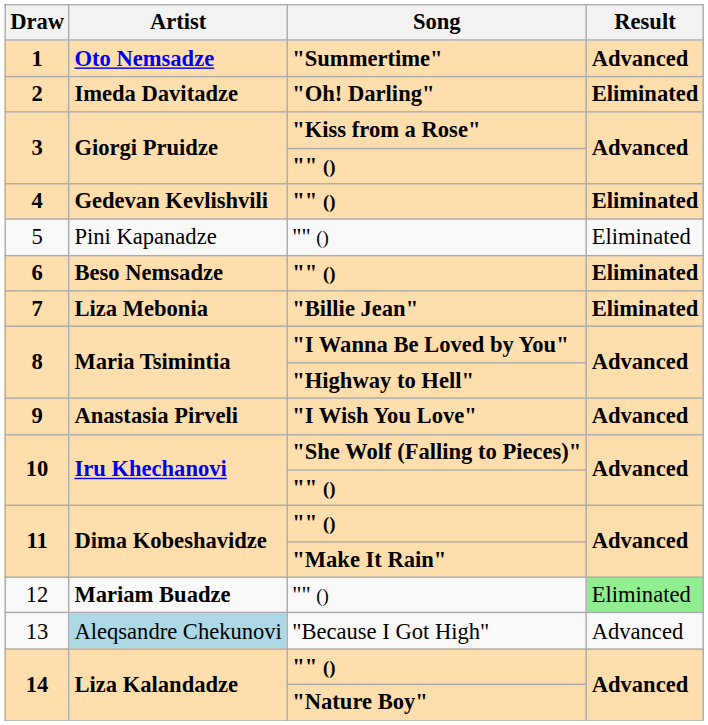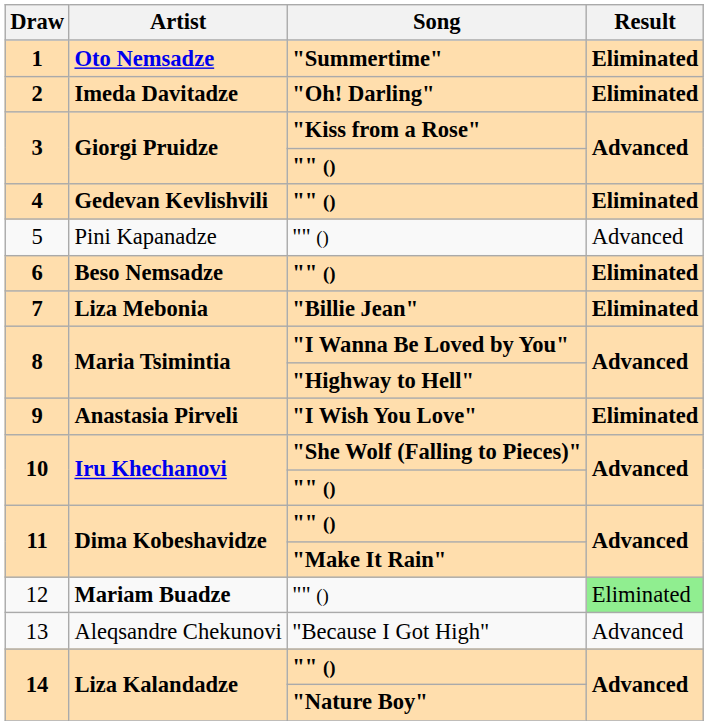 <table class="sortable wikitable" style="margin: 1em auto 1em auto; text-align:center">
 <tr>
 <th>Draw</th>
 <th>Artist</th>
 <th>Song</th>
 <th>Result</th>
 </tr>
 <tr style="font-weight:bold; background:navajowhite;">
 <td>1</td>
 <td align="left"><a href='#'>Oto Nemsadze</a></td>
 <td align="left">"Summertime"</td>
-<td align="left">Advanced</td>
+<td align="left">Eliminated</td>
 </tr>
 <tr style="font-weight:bold; background:navajowhite;">
 <td>2</td>
 <td align="left">Imeda Davitadze</td>
 <td align="left">"Oh! Darling"</td>
 <td align="left">Eliminated</td>
 </tr>
 <tr style="font-weight:bold; background:navajowhite;">
 <td rowspan="2">3</td>
 <td rowspan="2" align="left">Giorgi Pruidze</td>
 <td align="left">"Kiss from a Rose"</td>
 <td rowspan="2" align="left">Advanced</td>
 </tr>
 <tr style="font-weight:bold; background:navajowhite;">
 <td align="left">"" <small>()</small></td>
 </tr>
 <tr style="font-weight:bold; background:navajowhite;">
 <td>4</td>
 <td align="left">Gedevan Kevlishvili</td>
 <td align="left">"" <small>()</small></td>
 <td align="left">Eliminated</td>
 </tr>
 <tr>
 <td>5</td>
 <td align="left">Pini Kapanadze</td>
 <td align="left">"" <small>()</small></td>
-<td align="left">Eliminated</td>
+<td align="left">Advanced</td>
 </tr>
 <tr style="font-weight:bold; background:navajowhite;">
 <td>6</td>
 <td align="left">Beso Nemsadze</td>
 <td align="left">"" <small>()</small></td>
 <td align="left">Eliminated</td>
 </tr>
 <tr style="font-weight:bold; background:navajowhite;">
 <td>7</td>
 <td align="left">Liza Mebonia</td>
 <td align="left">"Billie Jean"</td>
 <td align="left">Eliminated</td>
 </tr>
 <tr style="font-weight:bold; background:navajowhite;">
 <td rowspan="2">8</td>
 <td rowspan="2" align="left">Maria Tsimintia</td>
 <td align="left">"I Wanna Be Loved by You"</td>
 <td rowspan="2" align="left">Advanced</td>
 </tr>
 <tr style="font-weight:bold; background:navajowhite;">
 <td align="left">"Highway to Hell"</td>
 </tr>
 <tr style="font-weight:bold; background:navajowhite;">
 <td>9</td>
 <td align="left">Anastasia Pirveli</td>
 <td align="left">"I Wish You Love"</td>
-<td align="left">Advanced</td>
+<td align="left">Eliminated</td>
 </tr>
 <tr style="font-weight:bold; background:navajowhite;">
 <td rowspan="2">10</td>
 <td rowspan="2" align="left"><a href='#'>Iru Khechanovi</a></td>
 <td align="left">"She Wolf (Falling to Pieces)"</td>
 <td rowspan="2" align="left">Advanced</td>
 </tr>
 <tr style="font-weight:bold; background:navajowhite;">
 <td align="left">"" <small>()</small></td>
 </tr>
 <tr style="font-weight:bold; background:navajowhite;">
 <td rowspan="2">11</td>
 <td rowspan="2" align="left">Dima Kobeshavidze</td>
 <td align="left">"" <small>()</small></td>
 <td rowspan="2" align="left">Advanced</td>
 </tr>
 <tr style="font-weight:bold; background:navajowhite;">
 <td align="left">"Make It Rain"</td>
 </tr>
 <tr>
 <td>12</td>
 <td align="left"><strong>Mariam Buadze</strong></td>
 <td align="left">"" <small>()</small></td>
 <td align="left" style="background: lightgreen;">Eliminated</td>
 </tr>
 <tr>
 <td>13</td>
-<td align="left" style="background: lightblue;">Aleqsandre Chekunovi</td>
+<td align="left">Aleqsandre Chekunovi</td>
 <td align="left">"Because I Got High"</td>
 <td align="left">Advanced</td>
 </tr>
 <tr style="font-weight:bold; background:navajowhite;">
 <td rowspan="2">14</td>
 <td rowspan="2" align="left">Liza Kalandadze</td>
 <td align="left">"" <small>()</small></td>
 <td rowspan="2" align="left">Advanced</td>
 </tr>
 <tr style="font-weight:bold; background:navajowhite;">
 <td align="left">"Nature Boy"</td>
 </tr>
 </table>
